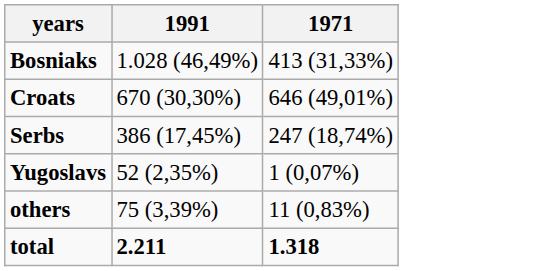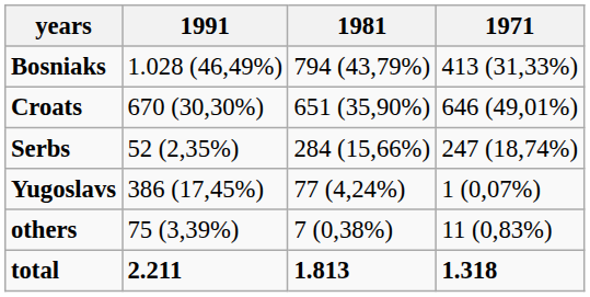 <table class="wikitable" style="font-size:95%;">
 <tr>
 <th>years</th>
 <th>1991</th>
+<th>1981</th>
 <th>1971</th>
 </tr>
 <tr>
 <td><strong>Bosniaks</strong></td>
 <td>1.028 (46,49%)</td>
+<td>794 (43,79%)</td>
 <td>413 (31,33%)</td>
 </tr>
 <tr>
 <td><strong>Croats</strong></td>
 <td>670 (30,30%)</td>
+<td>651 (35,90%)</td>
 <td>646 (49,01%)</td>
 </tr>
 <tr>
 <td><strong>Serbs</strong></td>
-<td>386 (17,45%)</td>
+<td>52 (2,35%)</td>
+<td>284 (15,66%)</td>
 <td>247 (18,74%)</td>
 </tr>
 <tr>
 <td><strong>Yugoslavs</strong></td>
-<td>52 (2,35%)</td>
+<td>386 (17,45%)</td>
+<td>77 (4,24%)</td>
 <td>1 (0,07%)</td>
 </tr>
 <tr>
 <td><strong>others</strong></td>
 <td>75 (3,39%)</td>
+<td>7 (0,38%)</td>
 <td>11 (0,83%)</td>
 </tr>
 <tr>
 <td><strong>total</strong></td>
 <td><strong>2.211</strong></td>
+<td><strong>1.813</strong></td>
 <td><strong>1.318</strong></td>
 </tr>
 </table>
